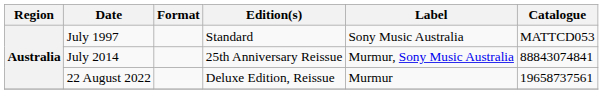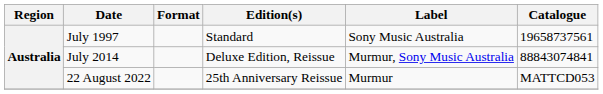 <table class="wikitable plainrowheaders">
 <tr>
 <th scope="col">Region</th>
 <th scope="col">Date</th>
 <th scope="col">Format</th>
 <th scope="col">Edition(s)</th>
 <th scope="col">Label</th>
 <th scope="col">Catalogue</th>
 </tr>
 <tr>
 <th scope="row" rowspan="3">Australia</th>
 <td>July 1997</td>
 <td></td>
 <td>Standard</td>
 <td>Sony Music Australia</td>
-<td>MATTCD053</td>
+<td>19658737561</td>
 </tr>
 <tr>
 <td>July 2014</td>
 <td></td>
-<td>25th Anniversary Reissue</td>
+<td>Deluxe Edition, Reissue</td>
 <td>Murmur, <a href='#'>Sony Music Australia</a></td>
 <td>88843074841</td>
 </tr>
 <tr>
 <td>22 August 2022</td>
 <td></td>
-<td>Deluxe Edition, Reissue</td>
+<td>25th Anniversary Reissue</td>
 <td>Murmur</td>
-<td>19658737561</td>
+<td>MATTCD053</td>
 </tr>
 <tr>
 </tr>
 </table>
